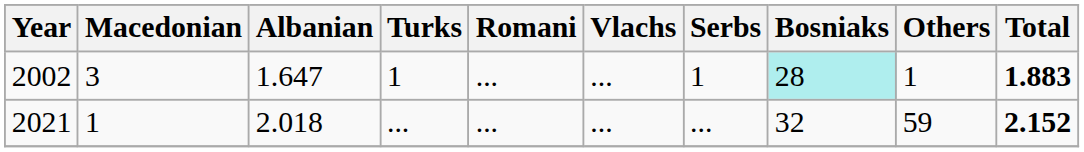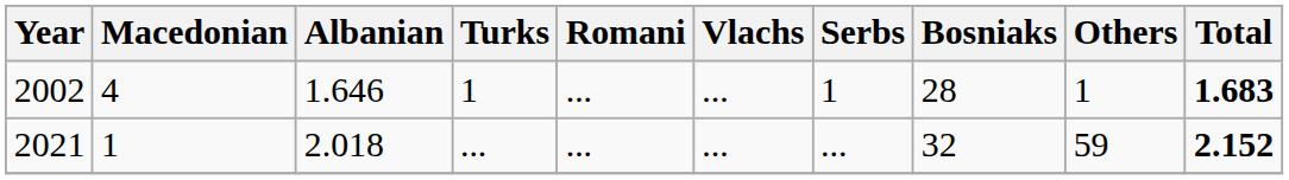 <table class="wikitable">
 <tr>
 <th>Year</th>
 <th>Macedonian</th>
 <th>Albanian</th>
 <th>Turks</th>
 <th>Romani</th>
 <th>Vlachs</th>
 <th>Serbs</th>
 <th>Bosniaks</th>
 <th><abbr>Others</abbr></th>
 <th>Total</th>
 </tr>
 <tr>
 <td>2002</td>
-<td>3</td>
-<td>1.647</td>
+<td>4</td>
+<td>1.646</td>
 <td>1</td>
 <td>...</td>
 <td>...</td>
 <td>1</td>
-<td style="background: paleturquoise;">28</td>
+<td>28</td>
 <td>1</td>
-<td><strong>1.883</strong></td>
+<td><strong>1.683</strong></td>
 </tr>
 <tr>
 <td>2021</td>
 <td>1</td>
 <td>2.018</td>
 <td>...</td>
 <td>...</td>
 <td>...</td>
 <td>...</td>
 <td>32</td>
 <td>59</td>
 <td><strong>2.152</strong></td>
 </tr>
 <tr>
 </tr>
 </table>
